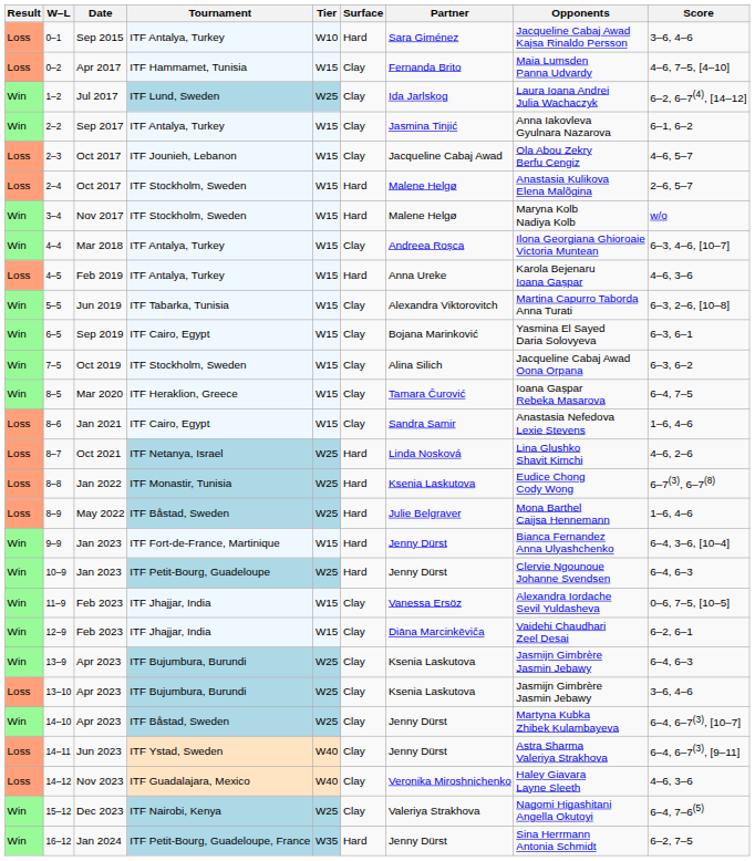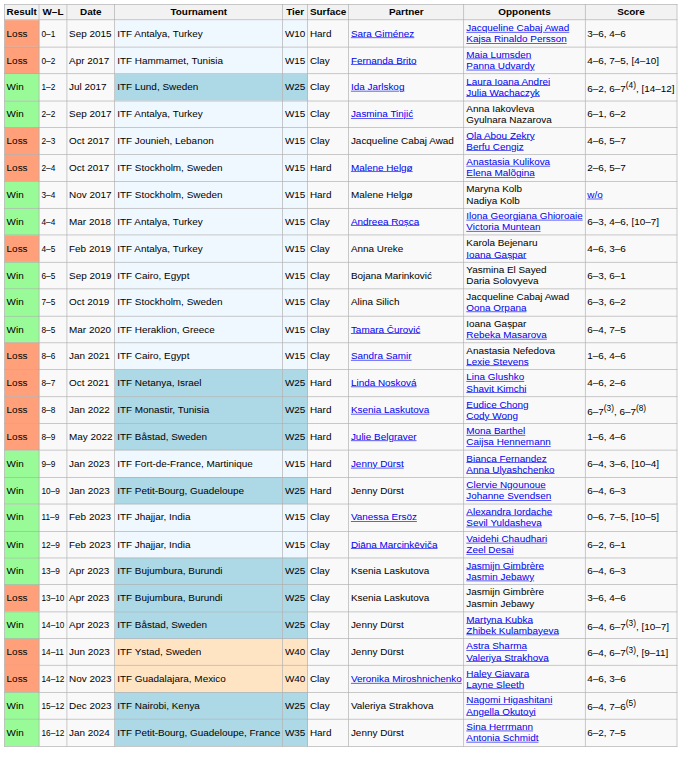 <table class="sortable wikitable">
 <tr>
 <th>Result</th>
 <th class="unsortable">W–L</th>
 <th>Date</th>
 <th>Tournament</th>
 <th>Tier</th>
 <th>Surface</th>
 <th>Partner</th>
 <th>Opponents</th>
 <th class="unsortable">Score</th>
 </tr>
 <tr>
 <td style="background:#ffa07a;">Loss</td>
 <td><small>0–1</small></td>
 <td>Sep 2015</td>
 <td style="background:#f0f8ff;">ITF Antalya, Turkey</td>
 <td style="background:#f0f8ff;">W10</td>
 <td>Hard</td>
 <td> <a href='#'>Sara Giménez</a></td>
 <td> <a href='#'>Jacqueline Cabaj Awad</a> <br>  <a href='#'>Kajsa Rinaldo Persson</a></td>
 <td>3–6, 4–6</td>
 </tr>
 <tr>
 <td style="background:#ffa07a;">Loss</td>
 <td><small>0–2</small></td>
 <td>Apr 2017</td>
 <td style="background:#f0f8ff;">ITF Hammamet, Tunisia</td>
 <td style="background:#f0f8ff;">W15</td>
 <td>Clay</td>
 <td> <a href='#'>Fernanda Brito</a></td>
 <td> <a href='#'>Maia Lumsden</a> <br>  <a href='#'>Panna Udvardy</a></td>
 <td>4–6, 7–5, [4–10]</td>
 </tr>
 <tr>
 <td style="background:#98fb98;">Win</td>
 <td><small>1–2</small></td>
 <td>Jul 2017</td>
 <td style="background:lightblue;">ITF Lund, Sweden</td>
 <td style="background:lightblue;">W25</td>
 <td>Clay</td>
 <td> <a href='#'>Ida Jarlskog</a></td>
 <td> <a href='#'>Laura Ioana Andrei</a> <br>  <a href='#'>Julia Wachaczyk</a></td>
 <td>6–2, 6–7<sup>(4)</sup>, [14–12]</td>
 </tr>
 <tr>
 <td style="background:#98fb98;">Win</td>
 <td><small>2–2</small></td>
 <td>Sep 2017</td>
 <td style="background:#f0f8ff;">ITF Antalya, Turkey</td>
 <td style="background:#f0f8ff;">W15</td>
 <td>Clay</td>
 <td> <a href='#'>Jasmina Tinjić</a></td>
 <td> Anna Iakovleva <br>  Gyulnara Nazarova</td>
 <td>6–1, 6–2</td>
 </tr>
 <tr>
 <td style="background:#ffa07a;">Loss</td>
 <td><small>2–3</small></td>
 <td>Oct 2017</td>
 <td style="background:#f0f8ff;">ITF Jounieh, Lebanon</td>
 <td style="background:#f0f8ff;">W15</td>
 <td>Clay</td>
 <td> Jacqueline Cabaj Awad</td>
 <td> <a href='#'>Ola Abou Zekry</a> <br>  <a href='#'>Berfu Cengiz</a></td>
 <td>4–6, 5–7</td>
 </tr>
 <tr>
 <td style="background:#ffa07a;">Loss</td>
 <td><small>2–4</small></td>
 <td>Oct 2017</td>
 <td style="background:#f0f8ff;">ITF Stockholm, Sweden</td>
 <td style="background:#f0f8ff;">W15</td>
 <td>Hard</td>
 <td> <a href='#'>Malene Helgø</a></td>
 <td> <a href='#'>Anastasia Kulikova</a> <br>  <a href='#'>Elena Malõgina</a></td>
 <td>2–6, 5–7</td>
 </tr>
 <tr>
 <td style="background:#98fb98;">Win</td>
 <td><small>3–4</small></td>
 <td>Nov 2017</td>
 <td style="background:#f0f8ff;">ITF Stockholm, Sweden</td>
 <td style="background:#f0f8ff;">W15</td>
 <td>Hard</td>
 <td> Malene Helgø</td>
 <td> Maryna Kolb <br>  Nadiya Kolb</td>
 <td><a href='#'>w/o</a></td>
 </tr>
 <tr>
 <td style="background:#98fb98;">Win</td>
 <td><small>4–4</small></td>
 <td>Mar 2018</td>
 <td style="background:#f0f8ff;">ITF Antalya, Turkey</td>
 <td style="background:#f0f8ff;">W15</td>
 <td>Clay</td>
 <td> <a href='#'>Andreea Roșca</a></td>
 <td> <a href='#'>Ilona Georgiana Ghioroaie</a> <br>  <a href='#'>Victoria Muntean</a></td>
 <td>6–3, 4–6, [10–7]</td>
 </tr>
 <tr>
 <td style="background:#ffa07a;">Loss</td>
 <td><small>4–5</small></td>
 <td>Feb 2019</td>
 <td style="background:#f0f8ff;">ITF Antalya, Turkey</td>
 <td style="background:#f0f8ff;">W15</td>
-<td>Hard</td>
+<td>Clay</td>
 <td> Anna Ureke</td>
 <td> Karola Bejenaru <br>  <a href='#'>Ioana Gașpar</a></td>
 <td>4–6, 3–6</td>
-</tr>
-<tr>
-<td style="background:#98fb98;">Win</td>
-<td><small>5–5</small></td>
-<td>Jun 2019</td>
-<td style="background:#f0f8ff;">ITF Tabarka, Tunisia</td>
-<td style="background:#f0f8ff;">W15</td>
-<td>Clay</td>
-<td> Alexandra Viktorovitch</td>
-<td> <a href='#'>Martina Capurro Taborda</a> <br>  Anna Turati</td>
-<td>6–3, 2–6, [10–8]</td>
 </tr>
 <tr>
 <td style="background:#98fb98;">Win</td>
 <td><small>6–5</small></td>
 <td>Sep 2019</td>
 <td style="background:#f0f8ff;">ITF Cairo, Egypt</td>
 <td style="background:#f0f8ff;">W15</td>
 <td>Clay</td>
 <td> Bojana Marinković</td>
 <td> Yasmina El Sayed <br>  Daria Solovyeva</td>
 <td>6–3, 6–1</td>
 </tr>
 <tr>
 <td style="background:#98fb98;">Win</td>
 <td><small>7–5</small></td>
 <td>Oct 2019</td>
 <td style="background:#f0f8ff;">ITF Stockholm, Sweden</td>
 <td style="background:#f0f8ff;">W15</td>
 <td>Clay</td>
 <td> Alina Silich</td>
 <td> Jacqueline Cabaj Awad <br>  <a href='#'>Oona Orpana</a></td>
 <td>6–3, 6–2</td>
 </tr>
 <tr>
 <td style="background:#98fb98;">Win</td>
 <td><small>8–5</small></td>
 <td>Mar 2020</td>
 <td style="background:#f0f8ff;">ITF Heraklion, Greece</td>
 <td style="background:#f0f8ff;">W15</td>
 <td>Clay</td>
 <td> <a href='#'>Tamara Čurović</a></td>
 <td> Ioana Gașpar <br>  <a href='#'>Rebeka Masarova</a></td>
 <td>6–4, 7–5</td>
 </tr>
 <tr>
 <td style="background:#ffa07a;">Loss</td>
 <td><small>8–6</small></td>
 <td>Jan 2021</td>
 <td style="background:#f0f8ff;">ITF Cairo, Egypt</td>
 <td style="background:#f0f8ff;">W15</td>
 <td>Clay</td>
 <td> <a href='#'>Sandra Samir</a></td>
 <td> Anastasia Nefedova <br>  <a href='#'>Lexie Stevens</a></td>
 <td>1–6, 4–6</td>
 </tr>
 <tr>
 <td style="background:#ffa07a;">Loss</td>
 <td><small>8–7</small></td>
 <td>Oct 2021</td>
 <td style="background:lightblue;">ITF Netanya, Israel</td>
 <td style="background:lightblue;">W25</td>
 <td>Hard</td>
 <td> <a href='#'>Linda Nosková</a></td>
 <td> <a href='#'>Lina Glushko</a> <br>  <a href='#'>Shavit Kimchi</a></td>
 <td>4–6, 2–6</td>
 </tr>
 <tr>
 <td style="background:#ffa07a;">Loss</td>
 <td><small>8–8</small></td>
 <td>Jan 2022</td>
 <td style="background:lightblue;">ITF Monastir, Tunisia</td>
 <td style="background:lightblue;">W25</td>
 <td>Hard</td>
 <td> <a href='#'>Ksenia Laskutova</a></td>
 <td> <a href='#'>Eudice Chong</a> <br>  <a href='#'>Cody Wong</a></td>
 <td>6–7<sup>(3)</sup>, 6–7<sup>(8)</sup></td>
 </tr>
 <tr>
 <td style="background:#ffa07a;">Loss</td>
 <td><small>8–9</small></td>
 <td>May 2022</td>
 <td style="background:lightblue;">ITF Båstad, Sweden</td>
 <td style="background:lightblue;">W25</td>
 <td>Hard</td>
 <td> <a href='#'>Julie Belgraver</a></td>
 <td> <a href='#'>Mona Barthel</a> <br>  <a href='#'>Caijsa Hennemann</a></td>
 <td>1–6, 4–6</td>
 </tr>
 <tr>
 <td bgcolor=98FB98>Win</td>
 <td><small>9–9</small></td>
 <td>Jan 2023</td>
 <td style="background:#f0f8ff;">ITF Fort-de-France, Martinique</td>
 <td style="background:#f0f8ff;">W15</td>
 <td>Hard</td>
 <td> <a href='#'>Jenny Dürst</a></td>
 <td> <a href='#'>Bianca Fernandez</a> <br>  <a href='#'>Anna Ulyashchenko</a></td>
 <td>6–4, 3–6, [10–4]</td>
 </tr>
 <tr>
 <td bgcolor=98FB98>Win</td>
 <td><small>10–9</small></td>
 <td>Jan 2023</td>
 <td style="background:lightblue;">ITF Petit-Bourg, Guadeloupe</td>
 <td style="background:lightblue;">W25</td>
 <td>Hard</td>
 <td> Jenny Dürst</td>
 <td> <a href='#'>Clervie Ngounoue</a> <br>  <a href='#'>Johanne Svendsen</a></td>
 <td>6–4, 6–3</td>
 </tr>
 <tr>
 <td bgcolor=98FB98>Win</td>
 <td><small>11–9</small></td>
 <td>Feb 2023</td>
 <td style="background:#f0f8ff;">ITF Jhajjar, India</td>
 <td style="background:#f0f8ff;">W15</td>
 <td>Clay</td>
 <td> <a href='#'>Vanessa Ersöz</a></td>
 <td> <a href='#'>Alexandra Iordache</a> <br>  <a href='#'>Sevil Yuldasheva</a></td>
 <td>0–6, 7–5, [10–5]</td>
 </tr>
 <tr>
 <td bgcolor=98FB98>Win</td>
 <td><small>12–9</small></td>
 <td>Feb 2023</td>
 <td style="background:#f0f8ff;">ITF Jhajjar, India</td>
 <td style="background:#f0f8ff;">W15</td>
 <td>Clay</td>
 <td> <a href='#'>Diāna Marcinkēviča</a></td>
 <td> <a href='#'>Vaidehi Chaudhari</a> <br>  <a href='#'>Zeel Desai</a></td>
 <td>6–2, 6–1</td>
 </tr>
 <tr>
 <td bgcolor=98FB98>Win</td>
 <td><small>13–9</small></td>
 <td>Apr 2023</td>
 <td style="background:lightblue;">ITF Bujumbura, Burundi</td>
 <td style="background:lightblue;">W25</td>
 <td>Clay</td>
 <td> Ksenia Laskutova</td>
 <td> <a href='#'>Jasmijn Gimbrère</a> <br>  <a href='#'>Jasmin Jebawy</a></td>
 <td>6–4, 6–3</td>
 </tr>
 <tr>
 <td bgcolor=ffa07a>Loss</td>
 <td><small>13–10</small></td>
 <td>Apr 2023</td>
 <td style="background:lightblue;">ITF Bujumbura, Burundi</td>
 <td style="background:lightblue;">W25</td>
 <td>Clay</td>
 <td> Ksenia Laskutova</td>
 <td> Jasmijn Gimbrère <br>  Jasmin Jebawy</td>
 <td>3–6, 4–6</td>
 </tr>
 <tr>
 <td bgcolor=98FB98>Win</td>
 <td><small>14–10</small></td>
 <td>Apr 2023</td>
 <td style="background:lightblue;">ITF Båstad, Sweden</td>
 <td style="background:lightblue;">W25</td>
 <td>Clay</td>
 <td> Jenny Dürst</td>
 <td> <a href='#'>Martyna Kubka</a> <br>  <a href='#'>Zhibek Kulambayeva</a></td>
 <td>6–4, 6–7<sup>(3)</sup>, [10–7]</td>
 </tr>
 <tr>
 <td bgcolor=ffa07a>Loss</td>
 <td><small>14–11</small></td>
 <td>Jun 2023</td>
 <td style="background:#ffe4c4;">ITF Ystad, Sweden</td>
 <td style="background:#ffe4c4;">W40</td>
 <td>Clay</td>
 <td> Jenny Dürst</td>
 <td> <a href='#'>Astra Sharma</a> <br>  <a href='#'>Valeriya Strakhova</a></td>
 <td>6–4, 6–7<sup>(3)</sup>, [9–11]</td>
 </tr>
 <tr>
 <td bgcolor=ffa07a>Loss</td>
 <td><small>14–12</small></td>
 <td>Nov 2023</td>
 <td style="background:#ffe4c4;">ITF Guadalajara, Mexico</td>
 <td style="background:#ffe4c4;">W40</td>
 <td>Clay</td>
 <td> <a href='#'>Veronika Miroshnichenko</a></td>
 <td> <a href='#'>Haley Giavara</a> <br>  <a href='#'>Layne Sleeth</a></td>
 <td>4–6, 3–6</td>
 </tr>
 <tr>
 <td style="background:#98FB98;">Win</td>
 <td><small>15–12</small></td>
 <td>Dec 2023</td>
 <td style="background:lightblue;">ITF Nairobi, Kenya</td>
 <td style="background:lightblue;">W25</td>
 <td>Clay</td>
 <td> Valeriya Strakhova</td>
 <td> <a href='#'>Nagomi Higashitani</a> <br>  <a href='#'>Angella Okutoyi</a></td>
 <td>6–4, 7–6<sup>(5)</sup></td>
 </tr>
 <tr>
 <td style="background:#98fb98;">Win</td>
 <td><small>16–12</small></td>
 <td>Jan 2024</td>
 <td style="background:lightblue;">ITF Petit-Bourg, Guadeloupe, France</td>
 <td style="background:lightblue;">W35</td>
 <td>Hard</td>
 <td> Jenny Dürst</td>
 <td> <a href='#'>Sina Herrmann</a> <br>  <a href='#'>Antonia Schmidt</a></td>
 <td>6–2, 7–5</td>
 </tr>
 </table>
